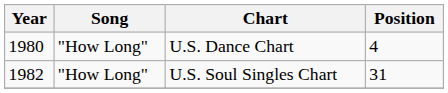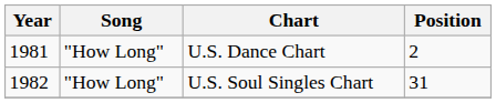 <table class="wikitable" width="400px">
 <tr>
 <th>Year</th>
 <th>Song</th>
 <th>Chart</th>
 <th>Position</th>
 </tr>
 <tr>
-<td>1980</td>
+<td>1981</td>
 <td>"How Long"</td>
 <td>U.S. Dance Chart</td>
-<td>4</td>
+<td>2</td>
 </tr>
 <tr>
 <td>1982</td>
 <td>"How Long"</td>
 <td>U.S. Soul Singles Chart</td>
 <td>31</td>
 </tr>
 <tr>
 </tr>
 </table>
